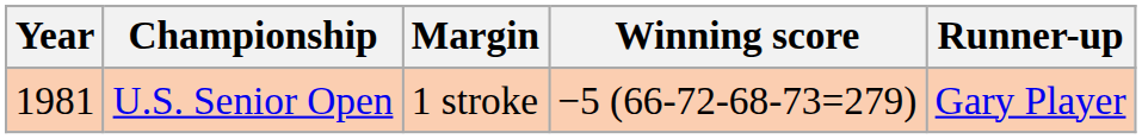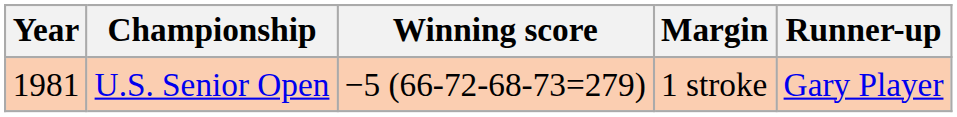 <table class="wikitable">
 <tr>
 <th>Year</th>
 <th>Championship</th>
+<th>Winning score</th>
 <th>Margin</th>
-<th>Winning score</th>
 <th>Runner-up</th>
 </tr>
 <tr style="background:#FBCEB1;">
 <td>1981</td>
 <td><a href='#'>U.S. Senior Open</a></td>
+<td>−5 (66-72-68-73=279)</td>
 <td>1 stroke</td>
-<td>−5 (66-72-68-73=279)</td>
 <td> <a href='#'>Gary Player</a></td>
 </tr>
 </table>
